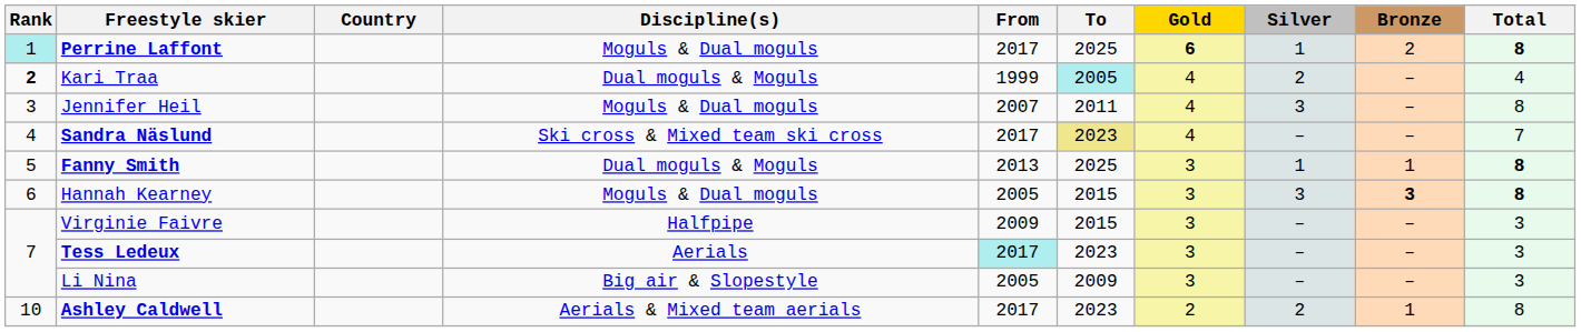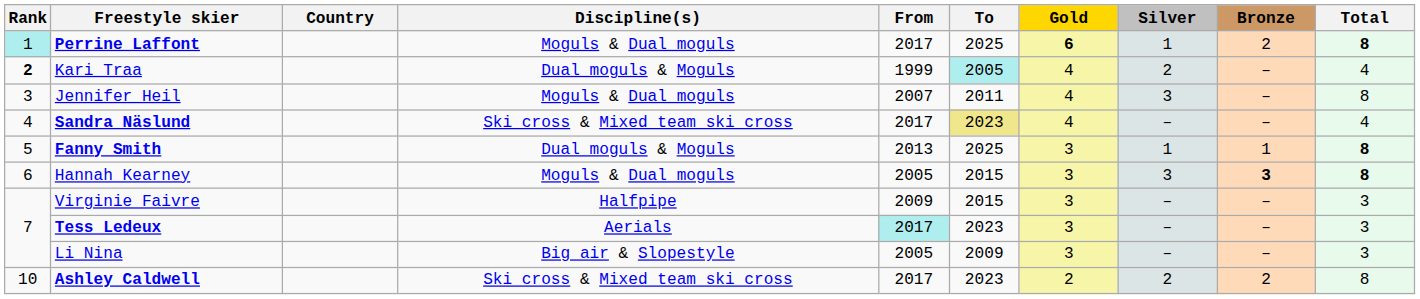 <table class="wikitable plainrowheaders" width=90% style="text-align:center;">
 <tr style="background-color:#EDEDED;">
 <th class="hintergrundfarbe5" style="width:1em">Rank</th>
 <th class="hintergrundfarbe5">Freestyle skier</th>
 <th class="hintergrundfarbe5">Country</th>
 <th class="hintergrundfarbe5">Discipline(s)</th>
 <th class="hintergrundfarbe5">From</th>
 <th class="hintergrundfarbe5">To</th>
 <th style="background:    gold; width:7%">Gold</th>
 <th style="background:  silver; width:7%">Silver</th>
 <th style="background: #CC9966; width:7%">Bronze</th>
 <th class="hintergrundfarbe5" style="width:7%">Total</th>
 </tr>
 <tr>
 <td style="background: paleturquoise;">1</td>
 <td align="left"><strong><a href='#'>Perrine Laffont</a></strong></td>
 <td align="left"></td>
 <td><a href='#'>Moguls</a> & <a href='#'>Dual moguls</a></td>
 <td>2017</td>
 <td>2025</td>
 <td bgcolor="#F7F6A8"><strong>6</strong></td>
 <td bgcolor="#DCE5E5">1</td>
 <td bgcolor="#FFDAB9">2</td>
 <td bgcolor="#E7FAEC"><strong>8</strong></td>
 </tr>
 <tr align="center">
 <td><strong>2</strong></td>
 <td align="left"><a href='#'>Kari Traa</a></td>
 <td align="left"></td>
 <td><a href='#'>Dual moguls</a> & <a href='#'>Moguls</a></td>
 <td>1999</td>
 <td style="background: paleturquoise;">2005</td>
 <td bgcolor="#F7F6A8">4</td>
 <td bgcolor="#DCE5E5">2</td>
 <td bgcolor="#FFDAB9">–</td>
 <td bgcolor="#E7FAEC">4</td>
 </tr>
 <tr align="center">
 <td>3</td>
 <td align="left"><a href='#'>Jennifer Heil</a></td>
 <td align="left"></td>
 <td><a href='#'>Moguls</a> & <a href='#'>Dual moguls</a></td>
 <td>2007</td>
 <td>2011</td>
 <td bgcolor="#F7F6A8">4</td>
 <td bgcolor="#DCE5E5">3</td>
 <td bgcolor="#FFDAB9">–</td>
 <td bgcolor="#E7FAEC">8</td>
 </tr>
 <tr align="center">
 <td>4</td>
 <td align="left"><strong><a href='#'>Sandra Näslund</a></strong></td>
 <td align="left"></td>
 <td><a href='#'>Ski cross</a>  & <a href='#'>Mixed team ski cross</a></td>
 <td>2017</td>
 <td style="background: khaki;">2023</td>
 <td bgcolor="#F7F6A8">4</td>
 <td bgcolor="#DCE5E5">–</td>
 <td bgcolor="#FFDAB9">–</td>
-<td bgcolor="#E7FAEC">7</td>
+<td bgcolor="#E7FAEC">4</td>
 </tr>
 <tr align="center">
 <td>5</td>
 <td align="left"><strong><a href='#'>Fanny Smith</a></strong></td>
 <td align="left"></td>
 <td><a href='#'>Dual moguls</a> & <a href='#'>Moguls</a></td>
 <td>2013</td>
 <td>2025</td>
 <td bgcolor="#F7F6A8">3</td>
 <td bgcolor="#DCE5E5">1</td>
 <td bgcolor="#FFDAB9">1</td>
 <td bgcolor="#E7FAEC"><strong>8</strong></td>
 </tr>
 <tr align="center">
 <td>6</td>
 <td align="left"><a href='#'>Hannah Kearney</a></td>
 <td align="left"></td>
 <td><a href='#'>Moguls</a> & <a href='#'>Dual moguls</a></td>
 <td>2005</td>
 <td>2015</td>
 <td bgcolor="#F7F6A8">3</td>
 <td bgcolor="#DCE5E5">3</td>
 <td bgcolor="#FFDAB9"><strong>3</strong></td>
 <td bgcolor="#E7FAEC"><strong>8</strong></td>
 </tr>
 <tr align="center">
 <td rowspan="3">7</td>
 <td align="left"><a href='#'>Virginie Faivre</a></td>
 <td align="left"></td>
 <td><a href='#'>Halfpipe</a></td>
 <td>2009</td>
 <td>2015</td>
 <td bgcolor="#F7F6A8">3</td>
 <td bgcolor="#DCE5E5">–</td>
 <td bgcolor="#FFDAB9">–</td>
 <td bgcolor="#E7FAEC">3</td>
 </tr>
 <tr align="center">
 <td align="left"><strong><a href='#'>Tess Ledeux</a></strong></td>
 <td align="left"></td>
 <td><a href='#'>Aerials</a></td>
 <td style="background: paleturquoise;">2017</td>
 <td>2023</td>
 <td bgcolor="#F7F6A8">3</td>
 <td bgcolor="#DCE5E5">–</td>
 <td bgcolor="#FFDAB9">–</td>
 <td bgcolor="#E7FAEC">3</td>
 </tr>
 <tr align="center">
 <td align="left"><a href='#'>Li Nina</a></td>
 <td align="left"></td>
 <td><a href='#'>Big air</a> & <a href='#'>Slopestyle</a></td>
 <td>2005</td>
 <td>2009</td>
 <td bgcolor="#F7F6A8">3</td>
 <td bgcolor="#DCE5E5">–</td>
 <td bgcolor="#FFDAB9">–</td>
 <td bgcolor="#E7FAEC">3</td>
 </tr>
 <tr align="center">
 <td>10</td>
 <td align="left"><strong><a href='#'>Ashley Caldwell</a></strong></td>
 <td align="left"></td>
-<td><a href='#'>Aerials</a> & <a href='#'>Mixed team aerials</a></td>
+<td><a href='#'>Ski cross</a>  & <a href='#'>Mixed team ski cross</a></td>
 <td>2017</td>
 <td>2023</td>
 <td bgcolor="#F7F6A8">2</td>
 <td bgcolor="#DCE5E5">2</td>
-<td bgcolor="#FFDAB9">1</td>
+<td bgcolor="#FFDAB9">2</td>
 <td bgcolor="#E7FAEC">8</td>
 </tr>
 </table>
